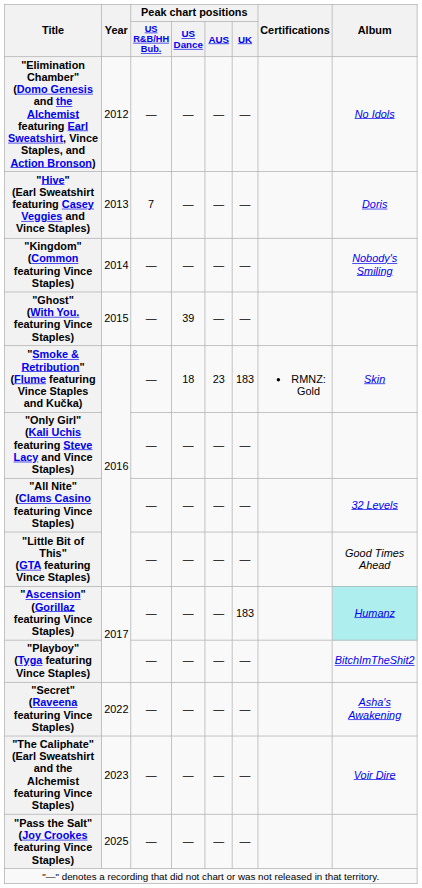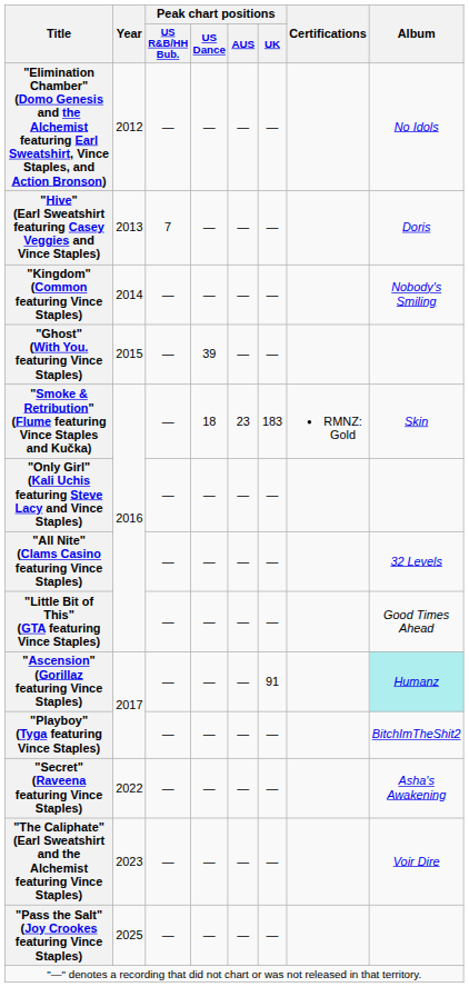 <table class="wikitable plainrowheaders" style="text-align:center;">
 <tr>
 <th scope="col" rowspan="2" style="width:18em;">Title</th>
 <th scope="col" rowspan="2">Year</th>
 <th scope="col" colspan="4">Peak chart positions</th>
 <th scope="col" rowspan="2">Certifications</th>
 <th scope="col" rowspan="2">Album</th>
 </tr>
 <tr>
 <th scope="col" style="width:3em;font-size:85%;"><a href='#'>US<br>R&B/HH<br>Bub.</a><br></th>
 <th scope="col" style="width:3em;font-size:90%;"><a href='#'>US<br>Dance</a><br></th>
 <th scope="col" style="width:3em;font-size:90%;"><a href='#'>AUS</a><br></th>
 <th scope="col" style="width:3em;font-size:90%;"><a href='#'>UK</a><br></th>
 </tr>
 <tr>
 <th scope="row">"Elimination Chamber"<br><span>(<a href='#'>Domo Genesis</a> and <a href='#'>the Alchemist</a> featuring <a href='#'>Earl Sweatshirt</a>, Vince Staples, and <a href='#'>Action Bronson</a>)</span></th>
 <td>2012</td>
 <td>—</td>
 <td>—</td>
 <td>—</td>
 <td>—</td>
 <td></td>
 <td><em><a href='#'>No Idols</a></em></td>
 </tr>
 <tr>
 <th scope="row">"<a href='#'>Hive</a>"<br><span>(Earl Sweatshirt featuring <a href='#'>Casey Veggies</a> and Vince Staples)</span></th>
 <td>2013</td>
 <td>7</td>
 <td>—</td>
 <td>—</td>
 <td>—</td>
 <td></td>
 <td><em><a href='#'>Doris</a></em></td>
 </tr>
 <tr>
 <th scope="row">"Kingdom"<br><span>(<a href='#'>Common</a> featuring Vince Staples)</span></th>
 <td>2014</td>
 <td>—</td>
 <td>—</td>
 <td>—</td>
 <td>—</td>
 <td></td>
 <td><em><a href='#'>Nobody's Smiling</a></em></td>
 </tr>
 <tr>
 <th scope="row">"Ghost"<br><span>(<a href='#'>With You.</a> featuring Vince Staples)</span></th>
 <td>2015</td>
 <td>—</td>
 <td>39</td>
 <td>—</td>
 <td>—</td>
 <td></td>
 <td></td>
 </tr>
 <tr>
 <th scope="row">"<a href='#'>Smoke & Retribution</a>"<br><span>(<a href='#'>Flume</a> featuring Vince Staples and Kučka)</span></th>
 <td rowspan="4">2016</td>
 <td>—</td>
 <td>18</td>
 <td>23</td>
 <td>183</td>
 <td><br><ul><li>RMNZ: Gold</li></ul></td>
 <td><em><a href='#'>Skin</a></em></td>
 </tr>
 <tr>
 <th scope="row">"Only Girl"<br><span>(<a href='#'>Kali Uchis</a> featuring <a href='#'>Steve Lacy</a> and Vince Staples)</span></th>
 <td>—</td>
 <td>—</td>
 <td>—</td>
 <td>—</td>
 <td></td>
 <td></td>
 </tr>
 <tr>
 <th scope="row">"All Nite"<br><span>(<a href='#'>Clams Casino</a> featuring Vince Staples)</span></th>
 <td>—</td>
 <td>—</td>
 <td>—</td>
 <td>—</td>
 <td></td>
 <td><em><a href='#'>32 Levels</a></em></td>
 </tr>
 <tr>
 <th scope="row">"Little Bit of This"<br><span>(<a href='#'>GTA</a> featuring Vince Staples)</span></th>
 <td>—</td>
 <td>—</td>
 <td>—</td>
 <td>—</td>
 <td></td>
 <td><em>Good Times Ahead </em></td>
 </tr>
 <tr>
 <th scope="row">"<a href='#'>Ascension</a>"<br><span>(<a href='#'>Gorillaz</a> featuring Vince Staples)</span></th>
 <td rowspan="2">2017</td>
 <td>—</td>
 <td>—</td>
 <td>—</td>
-<td>183</td>
+<td>91</td>
 <td></td>
 <td style="background: paleturquoise;"><em><a href='#'>Humanz</a></em></td>
 </tr>
 <tr>
 <th scope="row">"Playboy"<br><span>(<a href='#'>Tyga</a> featuring Vince Staples)</span></th>
 <td>—</td>
 <td>—</td>
 <td>—</td>
 <td>—</td>
 <td></td>
 <td><em><a href='#'>BitchImTheShit2</a></em></td>
 </tr>
 <tr>
 <th scope="row">"Secret"<br><span>(<a href='#'>Raveena</a> featuring Vince Staples)</span></th>
 <td>2022</td>
 <td>—</td>
 <td>—</td>
 <td>—</td>
 <td>—</td>
 <td></td>
 <td><em><a href='#'>Asha's Awakening</a></em></td>
 </tr>
 <tr>
 <th scope="row">"The Caliphate"<br><span>(Earl Sweatshirt and the Alchemist featuring Vince Staples)</span></th>
 <td>2023</td>
 <td>—</td>
 <td>—</td>
 <td>—</td>
 <td>—</td>
 <td></td>
 <td><em><a href='#'>Voir Dire</a></em></td>
 </tr>
 <tr>
 <th scope="row">"Pass the Salt"<br><span>(<a href='#'>Joy Crookes</a> featuring Vince Staples)</span></th>
 <td>2025</td>
 <td>—</td>
 <td>—</td>
 <td>—</td>
 <td>—</td>
 <td></td>
 <td></td>
 </tr>
 <tr>
 <td colspan="8" style="font-size:90%">"—" denotes a recording that did not chart or was not released in that territory.</td>
 </tr>
 </table>
